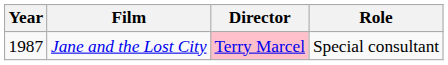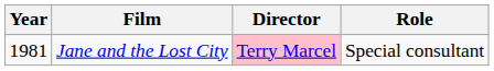 <table class="wikitable">
 <tr>
 <th>Year</th>
 <th>Film</th>
 <th>Director</th>
 <th>Role</th>
 </tr>
 <tr>
-<td>1987</td>
+<td>1981</td>
 <td><em><a href='#'>Jane and the Lost City</a></em></td>
 <td style="background: pink;"><a href='#'>Terry Marcel</a></td>
 <td>Special consultant</td>
 </tr>
 </table>
